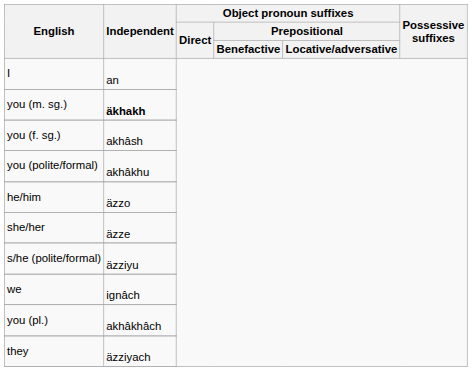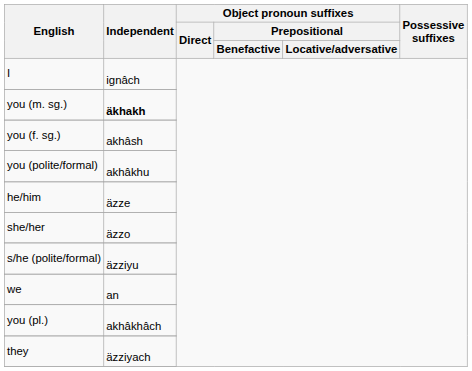 <table class="wikitable">
 <tr>
 <th rowspan="3">English</th>
 <th rowspan="3">Independent</th>
 <th colspan="3">Object pronoun suffixes</th>
 <th rowspan="3">Possessive <br>suffixes</th>
 </tr>
 <tr>
 <th rowspan="2">Direct</th>
 <th colspan="2">Prepositional</th>
 </tr>
 <tr>
 <th>Benefactive</th>
 <th>Locative/adversative</th>
 </tr>
 <tr>
 <td>I</td>
-<td><br>an</td>
+<td><br>ignâch</td>
 </tr>
 <tr (ä/ǝ)ñ>
 </tr>
 <tr (ǝ)llǝñ>
 </tr>
 <tr (ǝ)bbǝñ>
 </tr>
 <tr (y)e>
 </tr>
 <tr>
 <td>you (m. sg.)</td>
 <td><strong><br>äkhakh</strong></td>
 </tr>
 <tr (ǝ)h>
 </tr>
 <tr (ǝ)llǝh>
 </tr>
 <tr (ǝ)bbǝh>
 </tr>
 <tr (ǝ)h>
 </tr>
 <tr>
 <td>you (f. sg.)</td>
 <td><br>akhâsh</td>
 </tr>
 <tr (ǝ)š>
 </tr>
 <tr (ǝ)llǝš>
 </tr>
 <tr (ǝ)bbǝš>
 </tr>
 <tr (ǝ)š>
 </tr>
 <tr>
 <td>you (polite/formal)</td>
 <td><br>akhâkhu</td>
 </tr>
 <tr (ǝ)wo(t)>
 </tr>
 <tr (ǝ)llǝwo(t)>
 </tr>
 <tr (ǝ)bbǝwo(t)>
 </tr>
 <tr wo>
 </tr>
 <tr>
 <td>he/him</td>
-<td><br>äzzo</td>
+<td><br>äzze</td>
 </tr>
 <tr (ä)w, -t>
 </tr>
 <tr (ǝ)llät>
 </tr>
 <tr (ǝ)bbät>
 </tr>
 <tr (w)u>
 </tr>
 <tr>
 <td>she/her</td>
-<td><br>äzze</td>
+<td><br>äzzo</td>
 </tr>
 <tr at>
 </tr>
 <tr (ǝ)llat>
 </tr>
 <tr (ǝ)bbat>
 </tr>
 <tr wa>
 </tr>
 <tr>
 <td>s/he (polite/formal)</td>
 <td><br>äzziyu</td>
 </tr>
 <tr aččäw>
 </tr>
 <tr (ǝ)llaččäw>
 </tr>
 <tr (ǝ)bbaččäw>
 </tr>
 <tr aččäw>
 </tr>
 <tr>
 <td>we</td>
-<td><br>ignâch</td>
+<td><br>an</td>
 </tr>
 <tr (ä/ǝ)n>
 </tr>
 <tr (ǝ)llǝn>
 </tr>
 <tr (ǝ)bbǝn>
 </tr>
 <tr aččǝn>
 </tr>
 <tr>
 <td>you (pl.)</td>
 <td><br>akhâkhâch</td>
 </tr>
 <tr aččǝhu>
 </tr>
 <tr (ǝ)llaččǝhu>
 </tr>
 <tr (ǝ)bbaččǝhu>
 </tr>
 <tr aččǝhu>
 </tr>
 <tr>
 <td>they</td>
 <td><br>äzziyach</td>
 </tr>
 <tr aččäw>
 </tr>
 <tr (ǝ)llaččäw>
 </tr>
 <tr (ǝ)bbaččäw>
 </tr>
 <tr aččäw>
 </tr>
 </table>
